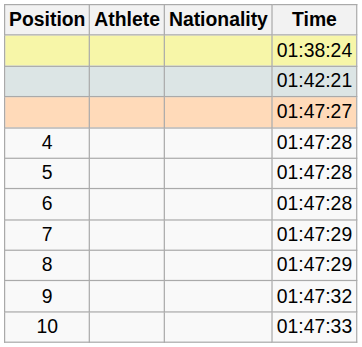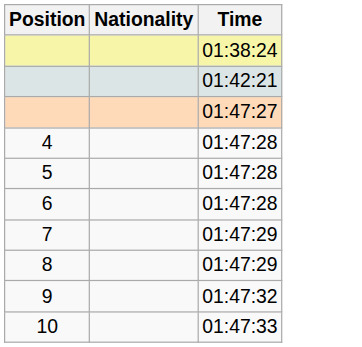 <table class="wikitable sortable">
 <tr>
 <th scope="col">Position</th>
-<th scope="col">Athlete</th>
 <th scope="col">Nationality</th>
 <th scope="col">Time</th>
 </tr>
 <tr bgcolor="#F7F6A8">
 <td align=center></td>
 <td></td>
-<td></td>
 <td>01:38:24</td>
 </tr>
 <tr bgcolor="#DCE5E5">
 <td align=center></td>
-<td></td>
 <td></td>
 <td>01:42:21</td>
 </tr>
 <tr bgcolor="#FFDAB9">
 <td align=center></td>
 <td></td>
-<td></td>
 <td>01:47:27</td>
 </tr>
 <tr>
 <td align=center>4</td>
-<td></td>
 <td></td>
 <td>01:47:28</td>
 </tr>
 <tr>
 <td align=center>5</td>
 <td></td>
-<td></td>
 <td>01:47:28</td>
 </tr>
 <tr>
 <td align=center>6</td>
-<td></td>
 <td></td>
 <td>01:47:28</td>
 </tr>
 <tr>
 <td align=center>7</td>
 <td></td>
-<td></td>
 <td>01:47:29</td>
 </tr>
 <tr>
 <td align=center>8</td>
-<td></td>
 <td></td>
 <td>01:47:29</td>
 </tr>
 <tr>
 <td align=center>9</td>
 <td></td>
-<td></td>
 <td>01:47:32</td>
 </tr>
 <tr>
 <td align=center>10</td>
 <td></td>
-<td></td>
 <td>01:47:33</td>
 </tr>
 </table>
